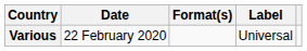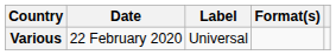 <table class="wikitable plainrowheaders">
 <tr>
 <th scope="col">Country</th>
 <th scope="col">Date</th>
+<th scope="col">Label</th>
 <th scope="col">Format(s)</th>
-<th scope="col">Label</th>
 <th scope="col"></th>
 </tr>
 <tr>
 <th scope="row">Various</th>
 <td>22 February 2020</td>
+<td>Universal</td>
 <td></td>
-<td>Universal</td>
 <td></td>
 </tr>
 </table>
